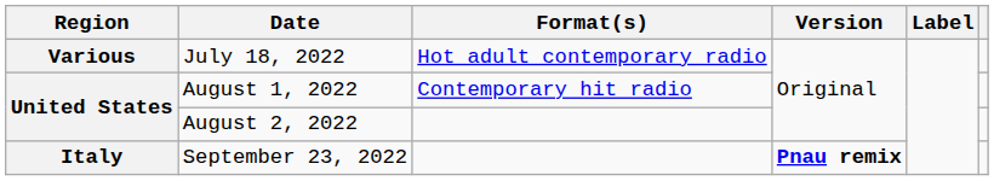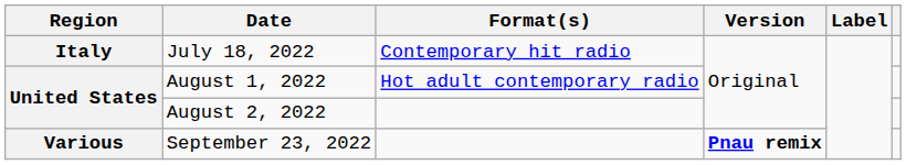 <table class="wikitable plainrowheaders">
 <tr>
 <th scope="col">Region</th>
 <th scope="col">Date</th>
 <th scope="col">Format(s)</th>
 <th scope="col">Version</th>
 <th scope="col">Label</th>
 <th scope="col"></th>
 </tr>
 <tr>
-<th scope="row">Various</th>
+<th scope="row">Italy</th>
 <td>July 18, 2022</td>
-<td><a href='#'>Hot adult contemporary radio</a></td>
+<td><a href='#'>Contemporary hit radio</a></td>
 <td rowspan="3">Original</td>
 <td rowspan="4"></td>
 <td align="center"></td>
 </tr>
 <tr>
 <th scope="row" rowspan="2">United States</th>
 <td>August 1, 2022</td>
-<td><a href='#'>Contemporary hit radio</a></td>
+<td><a href='#'>Hot adult contemporary radio</a></td>
 <td align="center"></td>
 </tr>
 <tr>
 <td>August 2, 2022</td>
 <td></td>
 <td align="center"></td>
 </tr>
 <tr>
-<th scope="row">Italy</th>
+<th scope="row">Various</th>
 <td>September 23, 2022</td>
 <td></td>
 <td><strong><a href='#'>Pnau</a> remix</strong></td>
 <td align="center"></td>
 </tr>
 </table>
